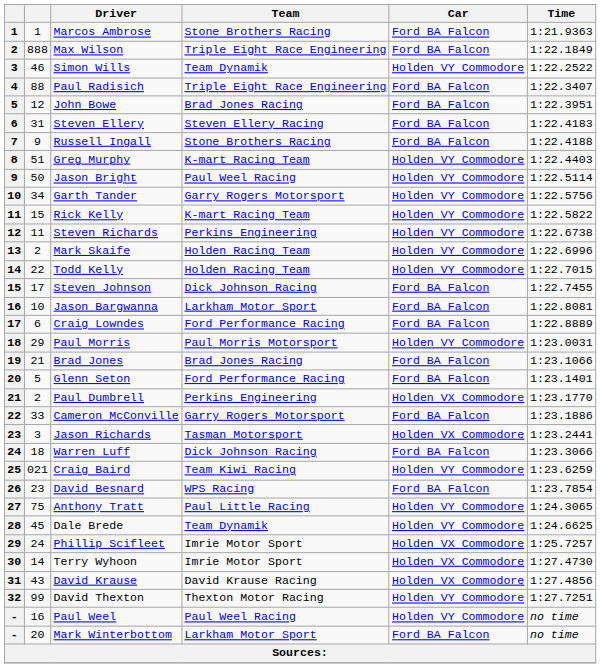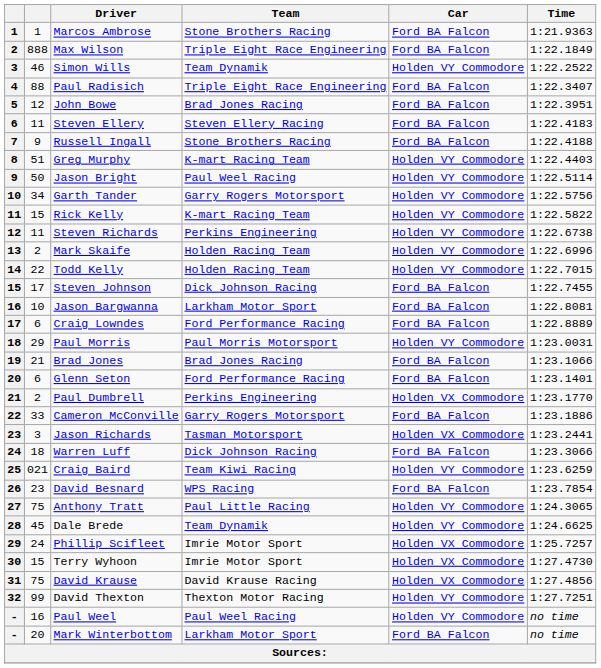 <table class="wikitable" style="font-size: 85%">
 <tr>
 <th></th>
 <th></th>
 <th>Driver</th>
 <th>Team</th>
 <th>Car</th>
 <th>Time</th>
 </tr>
 <tr>
 <th>1</th>
 <td align="center">1</td>
 <td> <a href='#'>Marcos Ambrose</a></td>
 <td><a href='#'>Stone Brothers Racing</a></td>
 <td><a href='#'>Ford BA Falcon</a></td>
 <td>1:21.9363</td>
 </tr>
 <tr>
 <th>2</th>
 <td align="center">888</td>
 <td> <a href='#'>Max Wilson</a></td>
 <td><a href='#'>Triple Eight Race Engineering</a></td>
 <td><a href='#'>Ford BA Falcon</a></td>
 <td>1:22.1849</td>
 </tr>
 <tr>
 <th>3</th>
 <td align="center">46</td>
 <td> <a href='#'>Simon Wills</a></td>
 <td><a href='#'>Team Dynamik</a></td>
 <td><a href='#'>Holden VY Commodore</a></td>
 <td>1:22.2522</td>
 </tr>
 <tr>
 <th>4</th>
 <td align="center">88</td>
 <td> <a href='#'>Paul Radisich</a></td>
 <td><a href='#'>Triple Eight Race Engineering</a></td>
 <td><a href='#'>Ford BA Falcon</a></td>
 <td>1:22.3407</td>
 </tr>
 <tr>
 <th>5</th>
 <td align="center">12</td>
 <td> <a href='#'>John Bowe</a></td>
 <td><a href='#'>Brad Jones Racing</a></td>
 <td><a href='#'>Ford BA Falcon</a></td>
 <td>1:22.3951</td>
 </tr>
 <tr>
 <th>6</th>
-<td align="center">31</td>
+<td align="center">11</td>
 <td> <a href='#'>Steven Ellery</a></td>
 <td><a href='#'>Steven Ellery Racing</a></td>
 <td><a href='#'>Ford BA Falcon</a></td>
 <td>1:22.4183</td>
 </tr>
 <tr>
 <th>7</th>
 <td align="center">9</td>
 <td> <a href='#'>Russell Ingall</a></td>
 <td><a href='#'>Stone Brothers Racing</a></td>
 <td><a href='#'>Ford BA Falcon</a></td>
 <td>1:22.4188</td>
 </tr>
 <tr>
 <th>8</th>
 <td align="center">51</td>
 <td> <a href='#'>Greg Murphy</a></td>
 <td><a href='#'>K-mart Racing Team</a></td>
 <td><a href='#'>Holden VY Commodore</a></td>
 <td>1:22.4403</td>
 </tr>
 <tr>
 <th>9</th>
 <td align="center">50</td>
 <td> <a href='#'>Jason Bright</a></td>
 <td><a href='#'>Paul Weel Racing</a></td>
 <td><a href='#'>Holden VY Commodore</a></td>
 <td>1:22.5114</td>
 </tr>
 <tr>
 <th>10</th>
 <td align="center">34</td>
 <td> <a href='#'>Garth Tander</a></td>
 <td><a href='#'>Garry Rogers Motorsport</a></td>
 <td><a href='#'>Holden VY Commodore</a></td>
 <td>1:22.5756</td>
 </tr>
 <tr>
 <th>11</th>
 <td align="center">15</td>
 <td> <a href='#'>Rick Kelly</a></td>
 <td><a href='#'>K-mart Racing Team</a></td>
 <td><a href='#'>Holden VY Commodore</a></td>
 <td>1:22.5822</td>
 </tr>
 <tr>
 <th>12</th>
 <td align="center">11</td>
 <td> <a href='#'>Steven Richards</a></td>
 <td><a href='#'>Perkins Engineering</a></td>
 <td><a href='#'>Holden VY Commodore</a></td>
 <td>1:22.6738</td>
 </tr>
 <tr>
 <th>13</th>
 <td align="center">2</td>
 <td> <a href='#'>Mark Skaife</a></td>
 <td><a href='#'>Holden Racing Team</a></td>
 <td><a href='#'>Holden VY Commodore</a></td>
 <td>1:22.6996</td>
 </tr>
 <tr>
 <th>14</th>
 <td align="center">22</td>
 <td> <a href='#'>Todd Kelly</a></td>
 <td><a href='#'>Holden Racing Team</a></td>
 <td><a href='#'>Holden VY Commodore</a></td>
 <td>1:22.7015</td>
 </tr>
 <tr>
 <th>15</th>
 <td align="center">17</td>
 <td> <a href='#'>Steven Johnson</a></td>
 <td><a href='#'>Dick Johnson Racing</a></td>
 <td><a href='#'>Ford BA Falcon</a></td>
 <td>1:22.7455</td>
 </tr>
 <tr>
 <th>16</th>
 <td align="center">10</td>
 <td> <a href='#'>Jason Bargwanna</a></td>
 <td><a href='#'>Larkham Motor Sport</a></td>
 <td><a href='#'>Ford BA Falcon</a></td>
 <td>1:22.8081</td>
 </tr>
 <tr>
 <th>17</th>
 <td align="center">6</td>
 <td> <a href='#'>Craig Lowndes</a></td>
 <td><a href='#'>Ford Performance Racing</a></td>
 <td><a href='#'>Ford BA Falcon</a></td>
 <td>1:22.8889</td>
 </tr>
 <tr>
 <th>18</th>
 <td align="center">29</td>
 <td> <a href='#'>Paul Morris</a></td>
 <td><a href='#'>Paul Morris Motorsport</a></td>
 <td><a href='#'>Holden VY Commodore</a></td>
 <td>1:23.0031</td>
 </tr>
 <tr>
 <th>19</th>
 <td align="center">21</td>
 <td> <a href='#'>Brad Jones</a></td>
 <td><a href='#'>Brad Jones Racing</a></td>
 <td><a href='#'>Ford BA Falcon</a></td>
 <td>1:23.1066</td>
 </tr>
 <tr>
 <th>20</th>
-<td align="center">5</td>
+<td align="center">6</td>
 <td> <a href='#'>Glenn Seton</a></td>
 <td><a href='#'>Ford Performance Racing</a></td>
 <td><a href='#'>Ford BA Falcon</a></td>
 <td>1:23.1401</td>
 </tr>
 <tr>
 <th>21</th>
 <td align="center">2</td>
 <td> <a href='#'>Paul Dumbrell</a></td>
 <td><a href='#'>Perkins Engineering</a></td>
 <td><a href='#'>Holden VX Commodore</a></td>
 <td>1:23.1770</td>
 </tr>
 <tr>
 <th>22</th>
 <td align="center">33</td>
 <td> <a href='#'>Cameron McConville</a></td>
 <td><a href='#'>Garry Rogers Motorsport</a></td>
 <td><a href='#'>Ford BA Falcon</a></td>
 <td>1:23.1886</td>
 </tr>
 <tr>
 <th>23</th>
 <td align="center">3</td>
 <td> <a href='#'>Jason Richards</a></td>
 <td><a href='#'>Tasman Motorsport</a></td>
 <td><a href='#'>Holden VX Commodore</a></td>
 <td>1:23.2441</td>
 </tr>
 <tr>
 <th>24</th>
 <td align="center">18</td>
 <td> <a href='#'>Warren Luff</a></td>
 <td><a href='#'>Dick Johnson Racing</a></td>
 <td><a href='#'>Ford BA Falcon</a></td>
 <td>1:23.3066</td>
 </tr>
 <tr>
 <th>25</th>
 <td align="center">021</td>
 <td> <a href='#'>Craig Baird</a></td>
 <td><a href='#'>Team Kiwi Racing</a></td>
 <td><a href='#'>Holden VY Commodore</a></td>
 <td>1:23.6259</td>
 </tr>
 <tr>
 <th>26</th>
 <td align="center">23</td>
 <td> <a href='#'>David Besnard</a></td>
 <td><a href='#'>WPS Racing</a></td>
 <td><a href='#'>Ford BA Falcon</a></td>
 <td>1:23.7854</td>
 </tr>
 <tr>
 <th>27</th>
 <td align="center">75</td>
 <td> <a href='#'>Anthony Tratt</a></td>
 <td><a href='#'>Paul Little Racing</a></td>
 <td><a href='#'>Holden VY Commodore</a></td>
 <td>1:24.3065</td>
 </tr>
 <tr>
 <th>28</th>
 <td align="center">45</td>
 <td> Dale Brede</td>
 <td><a href='#'>Team Dynamik</a></td>
 <td><a href='#'>Holden VY Commodore</a></td>
 <td>1:24.6625</td>
 </tr>
 <tr>
 <th>29</th>
 <td align="center">24</td>
 <td> <a href='#'>Phillip Scifleet</a></td>
 <td>Imrie Motor Sport</td>
 <td><a href='#'>Holden VX Commodore</a></td>
 <td>1:25.7257</td>
 </tr>
 <tr>
 <th>30</th>
-<td align="center">14</td>
+<td align="center">15</td>
 <td> Terry Wyhoon</td>
 <td>Imrie Motor Sport</td>
 <td><a href='#'>Holden VX Commodore</a></td>
 <td>1:27.4730</td>
 </tr>
 <tr>
 <th>31</th>
-<td align="center">43</td>
+<td align="center">75</td>
 <td> <a href='#'>David Krause</a></td>
 <td>David Krause Racing</td>
 <td><a href='#'>Holden VX Commodore</a></td>
 <td>1:27.4856</td>
 </tr>
 <tr>
 <th>32</th>
 <td align="center">99</td>
 <td> David Thexton</td>
 <td>Thexton Motor Racing</td>
 <td><a href='#'>Holden VY Commodore</a></td>
 <td>1:27.7251</td>
 </tr>
 <tr>
 <th>-</th>
 <td align="center">16</td>
 <td> <a href='#'>Paul Weel</a></td>
 <td><a href='#'>Paul Weel Racing</a></td>
 <td><a href='#'>Holden VY Commodore</a></td>
 <td><em>no time</em></td>
 </tr>
 <tr>
 <th>-</th>
 <td align="center">20</td>
 <td> <a href='#'>Mark Winterbottom</a></td>
 <td><a href='#'>Larkham Motor Sport</a></td>
 <td><a href='#'>Ford BA Falcon</a></td>
 <td><em>no time</em></td>
 </tr>
 <tr>
 <th colspan="6">Sources:</th>
 </tr>
 <tr>
 </tr>
 </table>
